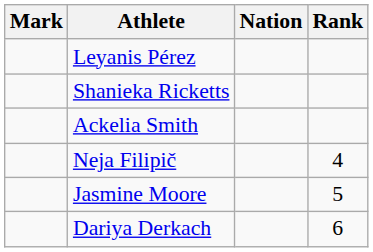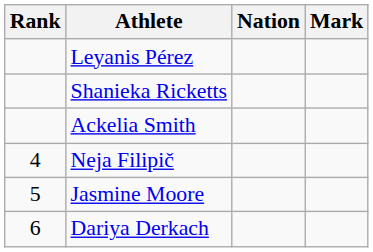 <table class="wikitable">
 <tr>
-<th scope="col">Mark</th>
+<th scope="col">Rank</th>
 <th scope="col">Athlete</th>
 <th scope="col">Nation</th>
-<th scope="col">Rank</th>
+<th scope="col">Mark</th>
 </tr>
 <tr>
-<td> </td>
+<td align=center></td>
 <td><a href='#'>Leyanis Pérez</a></td>
 <td></td>
-<td align=center></td>
+<td> </td>
 </tr>
 <tr>
-<td> </td>
+<td align=center></td>
 <td><a href='#'>Shanieka Ricketts</a></td>
 <td></td>
-<td align=center></td>
+<td> </td>
 </tr>
 <tr>
-<td> </td>
+<td align=center></td>
 <td><a href='#'>Ackelia Smith</a></td>
 <td></td>
-<td align=center></td>
+<td> </td>
 </tr>
 <tr>
-<td> </td>
+<td align=center>4</td>
 <td><a href='#'>Neja Filipič</a></td>
 <td></td>
-<td align=center>4</td>
+<td> </td>
 </tr>
 <tr>
-<td> </td>
+<td align=center>5</td>
 <td><a href='#'>Jasmine Moore</a></td>
 <td></td>
-<td align=center>5</td>
+<td> </td>
 </tr>
 <tr>
-<td> </td>
+<td align=center>6</td>
 <td><a href='#'>Dariya Derkach</a></td>
 <td></td>
-<td align=center>6</td>
+<td> </td>
 </tr>
 </table>
